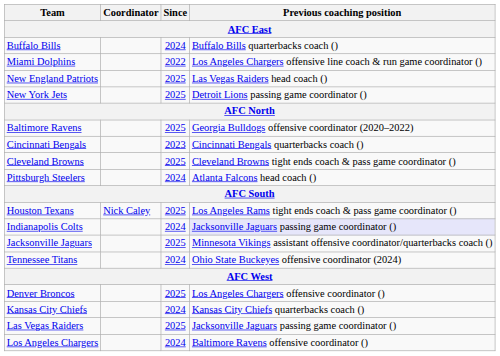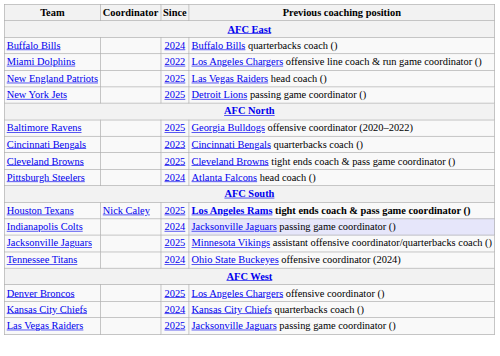 <table class="wikitable sortable">
 <tr>
 <th>Team</th>
 <th>Coordinator</th>
 <th>Since</th>
 <th>Previous coaching position</th>
 </tr>
 <tr>
 <th colspan="4"><a href='#'>AFC East</a></th>
 </tr>
 <tr>
 <td><a href='#'>Buffalo Bills</a></td>
 <td></td>
 <td align="center"><a href='#'>2024</a></td>
 <td><a href='#'>Buffalo Bills</a> quarterbacks coach ()</td>
 </tr>
 <tr>
 <td><a href='#'>Miami Dolphins</a></td>
 <td></td>
 <td align="center"><a href='#'>2022</a></td>
 <td><a href='#'>Los Angeles Chargers</a> offensive line coach & run game coordinator ()</td>
 </tr>
 <tr>
 <td><a href='#'>New England Patriots</a></td>
 <td></td>
 <td align="center"><a href='#'>2025</a></td>
 <td><a href='#'>Las Vegas Raiders</a> head coach ()</td>
 </tr>
 <tr>
 <td><a href='#'>New York Jets</a></td>
 <td></td>
 <td align="center"><a href='#'>2025</a></td>
 <td><a href='#'>Detroit Lions</a> passing game coordinator ()</td>
 </tr>
 <tr>
 <th colspan="4"><a href='#'>AFC North</a></th>
 </tr>
 <tr>
 <td><a href='#'>Baltimore Ravens</a></td>
 <td></td>
 <td align="center"><a href='#'>2025</a></td>
 <td><a href='#'>Georgia Bulldogs</a> offensive coordinator (2020–2022)</td>
 </tr>
 <tr>
 <td><a href='#'>Cincinnati Bengals</a></td>
 <td></td>
 <td align="center"><a href='#'>2023</a></td>
 <td><a href='#'>Cincinnati Bengals</a> quarterbacks coach ()</td>
 </tr>
 <tr>
 <td><a href='#'>Cleveland Browns</a></td>
 <td></td>
 <td align="center"><a href='#'>2025</a></td>
 <td><a href='#'>Cleveland Browns</a> tight ends coach & pass game coordinator ()</td>
 </tr>
 <tr>
 <td><a href='#'>Pittsburgh Steelers</a></td>
 <td></td>
 <td align="center"><a href='#'>2024</a></td>
 <td><a href='#'>Atlanta Falcons</a> head coach ()</td>
 </tr>
 <tr>
 <th colspan="4"><a href='#'>AFC South</a></th>
 </tr>
 <tr>
 <td><a href='#'>Houston Texans</a></td>
 <td><a href='#'>Nick Caley</a></td>
 <td align="center"><a href='#'>2025</a></td>
-<td><a href='#'>Los Angeles Rams</a> tight ends coach & pass game coordinator ()</td>
+<td><strong><a href='#'>Los Angeles Rams</a> tight ends coach & pass game coordinator ()</strong></td>
 </tr>
 <tr>
 <td><a href='#'>Indianapolis Colts</a></td>
 <td></td>
 <td align="center"><a href='#'>2024</a></td>
 <td style="background: lavender;"><a href='#'>Jacksonville Jaguars</a> passing game coordinator ()</td>
 </tr>
 <tr>
 <td><a href='#'>Jacksonville Jaguars</a></td>
 <td></td>
 <td align="center"><a href='#'>2025</a></td>
 <td><a href='#'>Minnesota Vikings</a> assistant offensive coordinator/quarterbacks coach ()</td>
 </tr>
 <tr>
 <td><a href='#'>Tennessee Titans</a></td>
 <td></td>
 <td align="center"><a href='#'>2024</a></td>
 <td><a href='#'>Ohio State Buckeyes</a> offensive coordinator (2024)</td>
 </tr>
 <tr>
 <th colspan="4"><a href='#'>AFC West</a></th>
 </tr>
 <tr>
 <td><a href='#'>Denver Broncos</a></td>
 <td></td>
 <td align="center"><a href='#'>2025</a></td>
 <td><a href='#'>Los Angeles Chargers</a> offensive coordinator ()</td>
 </tr>
 <tr>
 <td><a href='#'>Kansas City Chiefs</a></td>
 <td></td>
 <td align="center"><a href='#'>2024</a></td>
 <td><a href='#'>Kansas City Chiefs</a> quarterbacks coach ()</td>
 </tr>
 <tr>
 <td><a href='#'>Las Vegas Raiders</a></td>
 <td></td>
 <td align="center"><a href='#'>2025</a></td>
 <td><a href='#'>Jacksonville Jaguars</a> passing game coordinator ()</td>
 </tr>
-<tr>
-<td><a href='#'>Los Angeles Chargers</a></td>
-<td></td>
-<td align="center"><a href='#'>2024</a></td>
-<td><a href='#'>Baltimore Ravens</a> offensive coordinator ()</td>
-</tr>
 </table>
